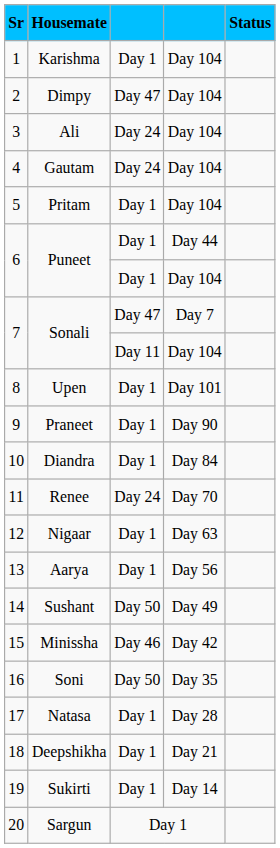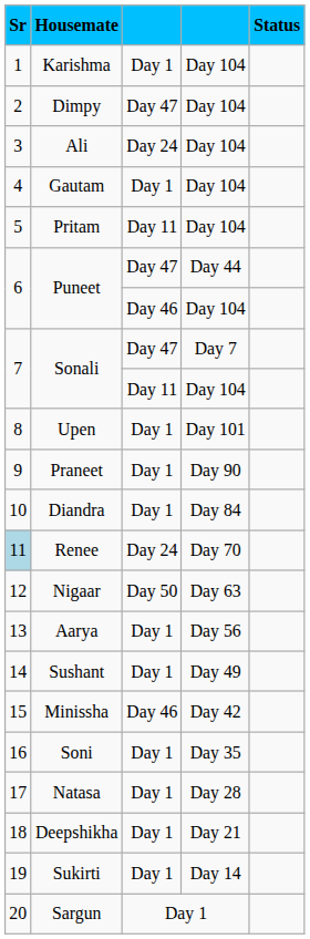 <table class="wikitable sortable" style=" text-align:center; font-size:85%;  line-height:25px; width:auto;">
 <tr>
 <th scope="col" style="background:#00BFFF; color:#000;">Sr</th>
 <th scope="col" style="background:#00BFFF; color:#000;">Housemate</th>
 <th scope="col" style="background:#00BFFF; color:#000;"></th>
 <th scope="col" style="background:#00BFFF; color:#000;"></th>
 <th scope="col" style="background:#00BFFF; color:#000;">Status</th>
 </tr>
 <tr>
 <td>1</td>
 <td>Karishma</td>
 <td>Day 1</td>
 <td>Day 104</td>
 <td></td>
 </tr>
 <tr>
 <td>2</td>
 <td>Dimpy</td>
 <td>Day 47</td>
 <td>Day 104</td>
 <td></td>
 </tr>
 <tr>
 <td>3</td>
 <td>Ali</td>
 <td>Day 24</td>
 <td>Day 104</td>
 <td></td>
 </tr>
 <tr>
 <td>4</td>
 <td>Gautam</td>
-<td>Day 24</td>
+<td>Day 1</td>
 <td>Day 104</td>
 <td></td>
 </tr>
 <tr>
 <td>5</td>
 <td>Pritam</td>
-<td>Day 1</td>
+<td>Day 11</td>
 <td>Day 104</td>
 <td></td>
 </tr>
 <tr>
 <td rowspan="2">6</td>
 <td rowspan="2">Puneet</td>
-<td>Day 1</td>
+<td>Day 47</td>
 <td>Day 44</td>
 <td></td>
 </tr>
 <tr>
-<td>Day 1</td>
+<td>Day 46</td>
 <td>Day 104</td>
 <td></td>
 </tr>
 <tr>
 <td rowspan="2">7</td>
 <td rowspan="2">Sonali</td>
 <td>Day 47</td>
 <td>Day 7</td>
 <td></td>
 </tr>
 <tr>
 <td>Day 11</td>
 <td>Day 104</td>
 <td></td>
 </tr>
 <tr>
 <td>8</td>
 <td>Upen</td>
 <td>Day 1</td>
 <td>Day 101</td>
 <td></td>
 </tr>
 <tr>
 <td>9</td>
 <td>Praneet</td>
 <td>Day 1</td>
 <td>Day 90</td>
 <td></td>
 </tr>
 <tr>
 <td>10</td>
 <td>Diandra</td>
 <td>Day 1</td>
 <td>Day 84</td>
 <td></td>
 </tr>
 <tr>
-<td>11</td>
+<td style="background: lightblue;">11</td>
 <td>Renee</td>
 <td>Day 24</td>
 <td>Day 70</td>
 <td></td>
 </tr>
 <tr>
 <td>12</td>
 <td>Nigaar</td>
-<td>Day 1</td>
+<td>Day 50</td>
 <td>Day 63</td>
 <td></td>
 </tr>
 <tr>
 <td>13</td>
 <td>Aarya</td>
 <td>Day 1</td>
 <td>Day 56</td>
 <td></td>
 </tr>
 <tr>
 <td>14</td>
 <td>Sushant</td>
-<td>Day 50</td>
+<td>Day 1</td>
 <td>Day 49</td>
 <td></td>
 </tr>
 <tr>
 <td>15</td>
 <td>Minissha</td>
 <td>Day 46</td>
 <td>Day 42</td>
 <td></td>
 </tr>
 <tr>
 <td>16</td>
 <td>Soni</td>
-<td>Day 50</td>
+<td>Day 1</td>
 <td>Day 35</td>
 <td></td>
 </tr>
 <tr>
 <td>17</td>
 <td>Natasa</td>
 <td>Day 1</td>
 <td>Day 28</td>
 <td></td>
 </tr>
 <tr>
 <td>18</td>
 <td>Deepshikha</td>
 <td>Day 1</td>
 <td>Day 21</td>
 <td></td>
 </tr>
 <tr>
 <td>19</td>
 <td>Sukirti</td>
 <td>Day 1</td>
 <td>Day 14</td>
 <td></td>
 </tr>
 <tr>
 <td>20</td>
 <td>Sargun</td>
 <td colspan="2">Day 1</td>
 <td></td>
 </tr>
 </table>
